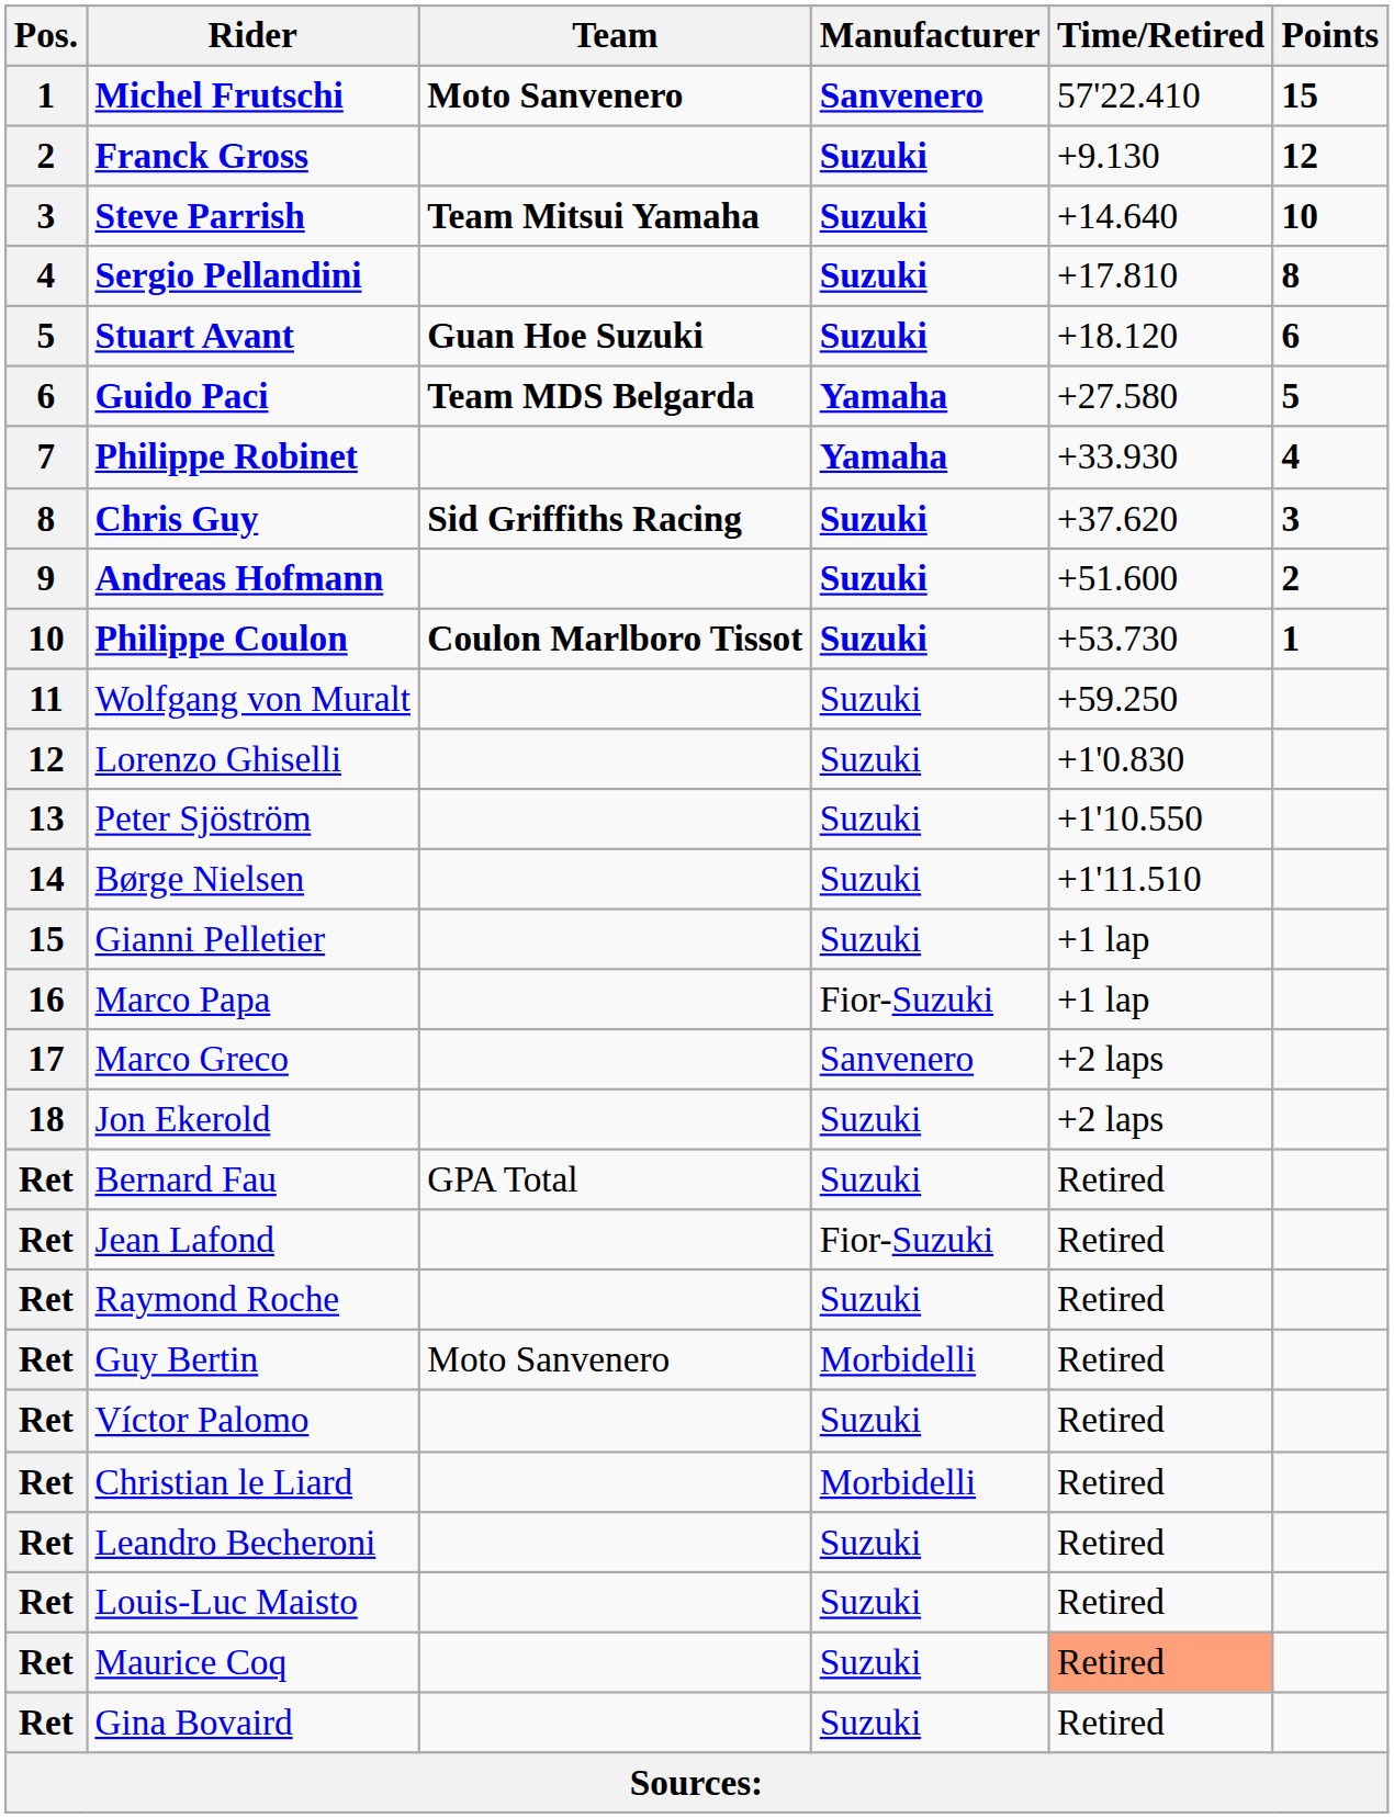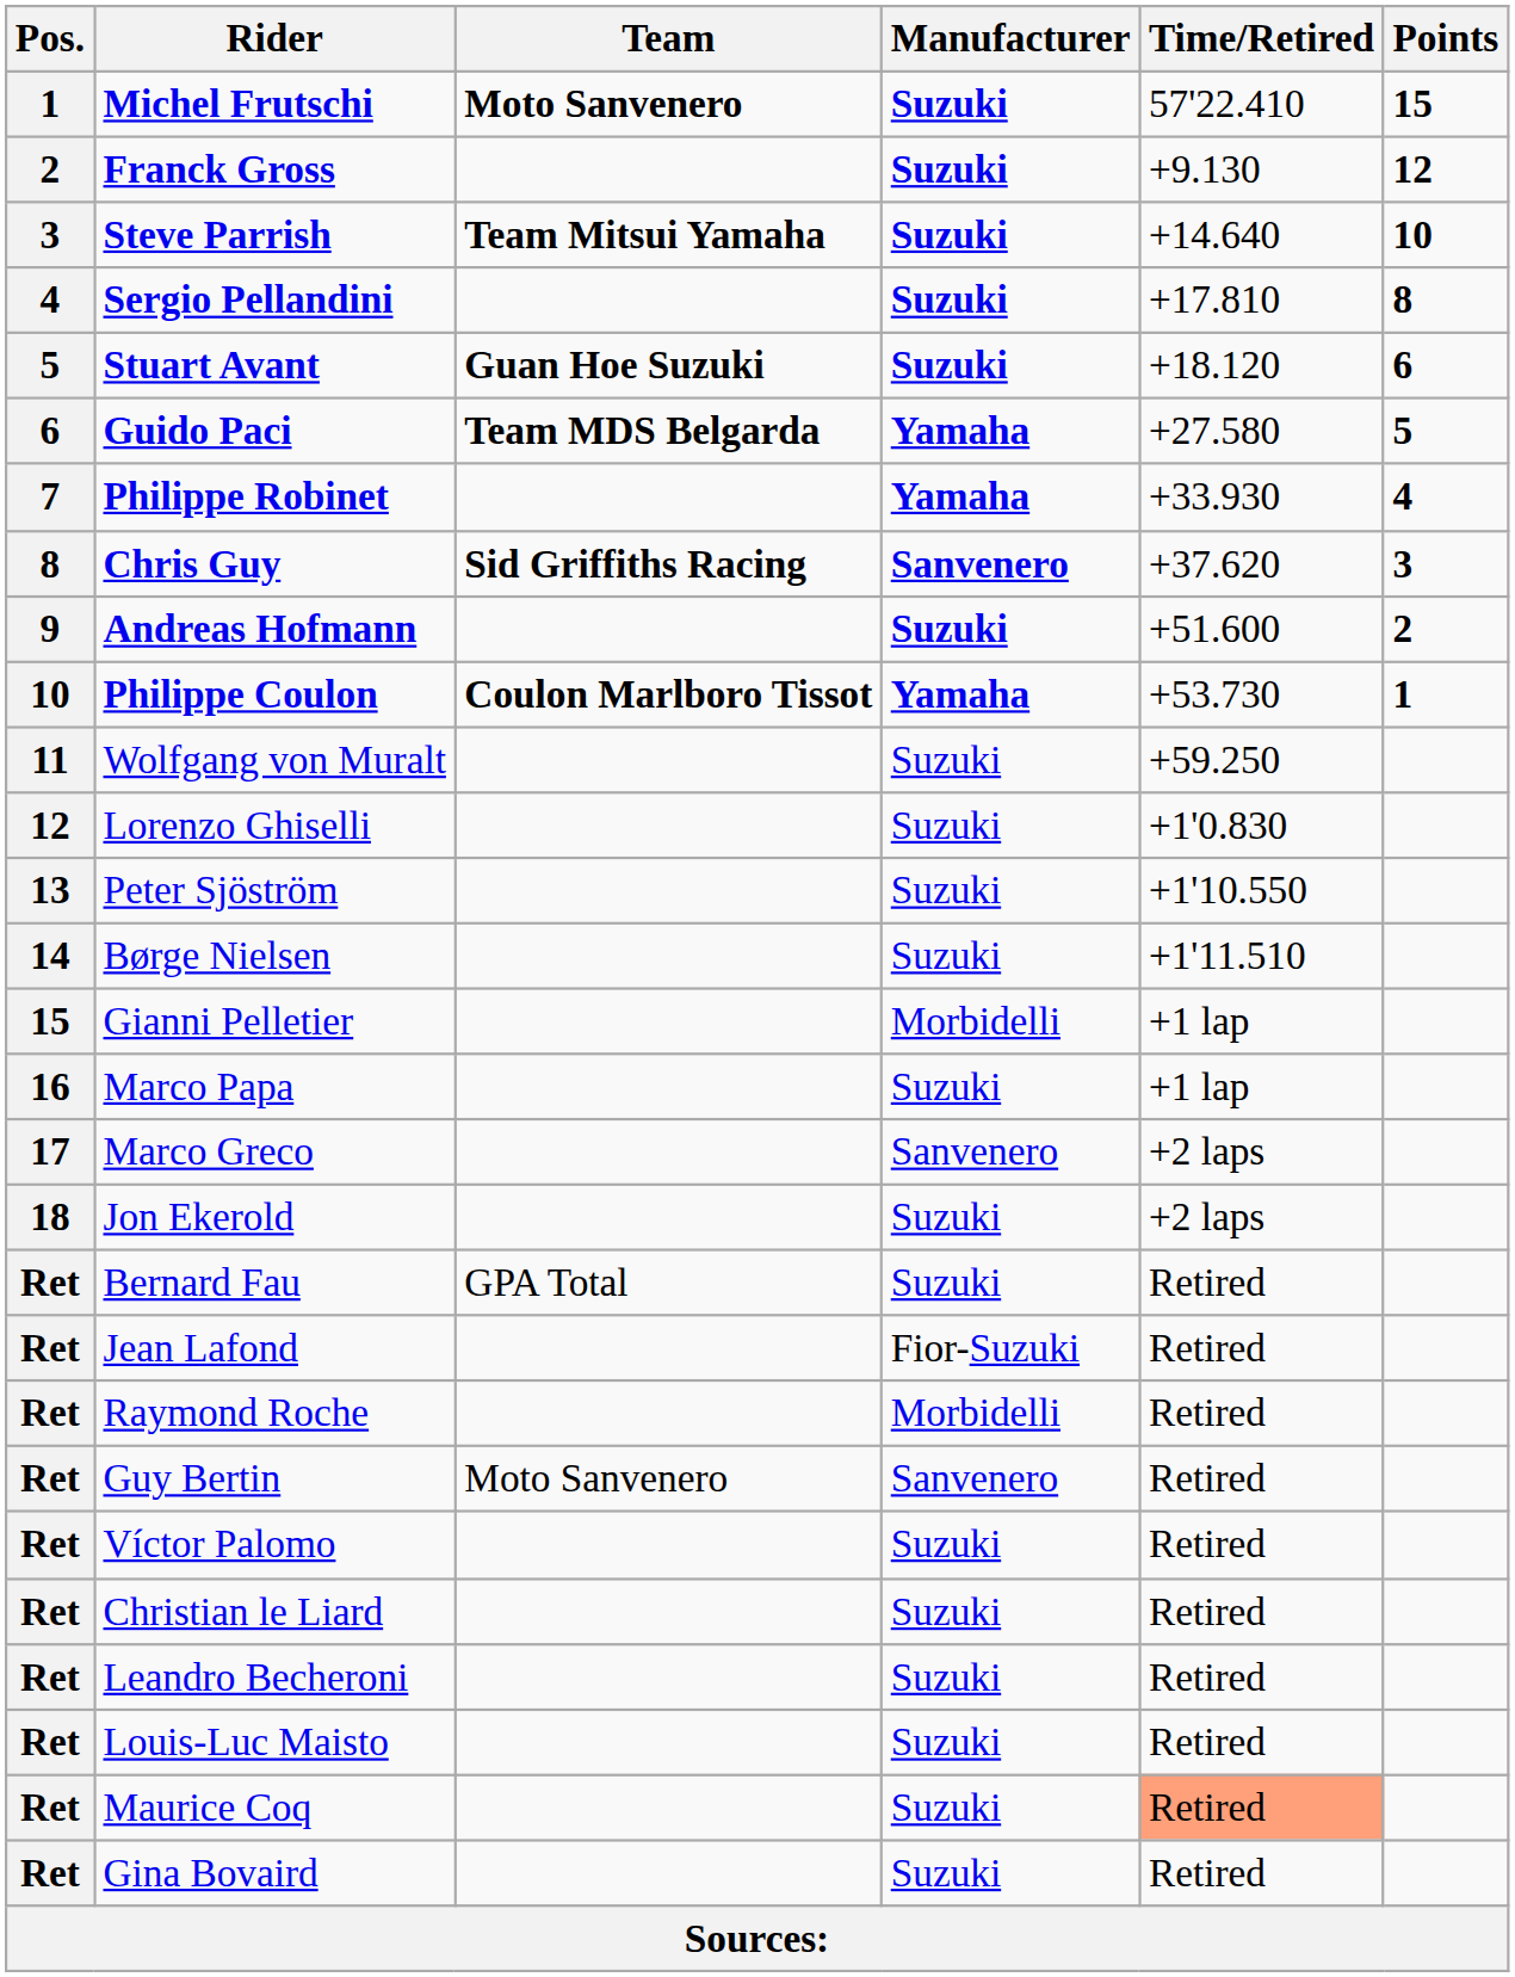 <table class="wikitable" style="font-size: 95%;">
 <tr>
 <th>Pos.</th>
 <th>Rider</th>
 <th>Team</th>
 <th>Manufacturer</th>
 <th>Time/Retired</th>
 <th>Points</th>
 </tr>
 <tr>
 <th>1</th>
 <td> <strong><a href='#'>Michel Frutschi</a></strong></td>
 <td><strong>Moto Sanvenero</strong></td>
-<td><strong><a href='#'>Sanvenero</a></strong></td>
+<td><strong><a href='#'>Suzuki</a></strong></td>
 <td>57'22.410</td>
 <td><strong>15</strong></td>
 </tr>
 <tr>
 <th>2</th>
 <td> <strong><a href='#'>Franck Gross</a></strong></td>
 <td></td>
 <td><strong><a href='#'>Suzuki</a></strong></td>
 <td>+9.130</td>
 <td><strong>12</strong></td>
 </tr>
 <tr>
 <th>3</th>
 <td> <strong><a href='#'>Steve Parrish</a></strong></td>
 <td><strong>Team Mitsui Yamaha</strong></td>
 <td><strong><a href='#'>Suzuki</a></strong></td>
 <td>+14.640</td>
 <td><strong>10</strong></td>
 </tr>
 <tr>
 <th>4</th>
 <td> <strong><a href='#'>Sergio Pellandini</a></strong></td>
 <td></td>
 <td><strong><a href='#'>Suzuki</a></strong></td>
 <td>+17.810</td>
 <td><strong>8</strong></td>
 </tr>
 <tr>
 <th>5</th>
 <td> <strong><a href='#'>Stuart Avant</a></strong></td>
 <td><strong>Guan Hoe Suzuki</strong></td>
 <td><strong><a href='#'>Suzuki</a></strong></td>
 <td>+18.120</td>
 <td><strong>6</strong></td>
 </tr>
 <tr>
 <th>6</th>
 <td> <strong><a href='#'>Guido Paci</a></strong></td>
 <td><strong>Team MDS Belgarda</strong></td>
 <td><strong><a href='#'>Yamaha</a></strong></td>
 <td>+27.580</td>
 <td><strong>5</strong></td>
 </tr>
 <tr>
 <th>7</th>
 <td> <strong><a href='#'>Philippe Robinet</a></strong></td>
 <td></td>
 <td><strong><a href='#'>Yamaha</a></strong></td>
 <td>+33.930</td>
 <td><strong>4</strong></td>
 </tr>
 <tr>
 <th>8</th>
 <td> <strong><a href='#'>Chris Guy</a></strong></td>
 <td><strong>Sid Griffiths Racing</strong></td>
-<td><strong><a href='#'>Suzuki</a></strong></td>
+<td><strong><a href='#'>Sanvenero</a></strong></td>
 <td>+37.620</td>
 <td><strong>3</strong></td>
 </tr>
 <tr>
 <th>9</th>
 <td> <strong><a href='#'>Andreas Hofmann</a></strong></td>
 <td></td>
 <td><strong><a href='#'>Suzuki</a></strong></td>
 <td>+51.600</td>
 <td><strong>2</strong></td>
 </tr>
 <tr>
 <th>10</th>
 <td> <strong><a href='#'>Philippe Coulon</a></strong></td>
 <td><strong>Coulon Marlboro Tissot</strong></td>
-<td><strong><a href='#'>Suzuki</a></strong></td>
+<td><strong><a href='#'>Yamaha</a></strong></td>
 <td>+53.730</td>
 <td><strong>1</strong></td>
 </tr>
 <tr>
 <th>11</th>
 <td> <a href='#'>Wolfgang von Muralt</a></td>
 <td></td>
 <td><a href='#'>Suzuki</a></td>
 <td>+59.250</td>
 <td></td>
 </tr>
 <tr>
 <th>12</th>
 <td> <a href='#'>Lorenzo Ghiselli</a></td>
 <td></td>
 <td><a href='#'>Suzuki</a></td>
 <td>+1'0.830</td>
 <td></td>
 </tr>
 <tr>
 <th>13</th>
 <td> <a href='#'>Peter Sjöström</a></td>
 <td></td>
 <td><a href='#'>Suzuki</a></td>
 <td>+1'10.550</td>
 <td></td>
 </tr>
 <tr>
 <th>14</th>
 <td> <a href='#'>Børge Nielsen</a></td>
 <td></td>
 <td><a href='#'>Suzuki</a></td>
 <td>+1'11.510</td>
 <td></td>
 </tr>
 <tr>
 <th>15</th>
 <td> <a href='#'>Gianni Pelletier</a></td>
 <td></td>
-<td><a href='#'>Suzuki</a></td>
+<td><a href='#'>Morbidelli</a></td>
 <td>+1 lap</td>
 <td></td>
 </tr>
 <tr>
 <th>16</th>
 <td> <a href='#'>Marco Papa</a></td>
 <td></td>
-<td>Fior-<a href='#'>Suzuki</a></td>
+<td><a href='#'>Suzuki</a></td>
 <td>+1 lap</td>
 <td></td>
 </tr>
 <tr>
 <th>17</th>
 <td> <a href='#'>Marco Greco</a></td>
 <td></td>
 <td><a href='#'>Sanvenero</a></td>
 <td>+2 laps</td>
 <td></td>
 </tr>
 <tr>
 <th>18</th>
 <td> <a href='#'>Jon Ekerold</a></td>
 <td></td>
 <td><a href='#'>Suzuki</a></td>
 <td>+2 laps</td>
 <td></td>
 </tr>
 <tr>
 <th>Ret</th>
 <td> <a href='#'>Bernard Fau</a></td>
 <td>GPA Total</td>
 <td><a href='#'>Suzuki</a></td>
 <td>Retired</td>
 <td></td>
 </tr>
 <tr>
 <th>Ret</th>
 <td> <a href='#'>Jean Lafond</a></td>
 <td></td>
 <td>Fior-<a href='#'>Suzuki</a></td>
 <td>Retired</td>
 <td></td>
 </tr>
 <tr>
 <th>Ret</th>
 <td> <a href='#'>Raymond Roche</a></td>
 <td></td>
-<td><a href='#'>Suzuki</a></td>
+<td><a href='#'>Morbidelli</a></td>
 <td>Retired</td>
 <td></td>
 </tr>
 <tr>
 <th>Ret</th>
 <td> <a href='#'>Guy Bertin</a></td>
 <td>Moto Sanvenero</td>
-<td><a href='#'>Morbidelli</a></td>
+<td><a href='#'>Sanvenero</a></td>
 <td>Retired</td>
 <td></td>
 </tr>
 <tr>
 <th>Ret</th>
 <td> <a href='#'>Víctor Palomo</a></td>
 <td></td>
 <td><a href='#'>Suzuki</a></td>
 <td>Retired</td>
 <td></td>
 </tr>
 <tr>
 <th>Ret</th>
 <td> <a href='#'>Christian le Liard</a></td>
 <td></td>
-<td><a href='#'>Morbidelli</a></td>
+<td><a href='#'>Suzuki</a></td>
 <td>Retired</td>
 <td></td>
 </tr>
 <tr>
 <th>Ret</th>
 <td> <a href='#'>Leandro Becheroni</a></td>
 <td></td>
 <td><a href='#'>Suzuki</a></td>
 <td>Retired</td>
 <td></td>
 </tr>
 <tr>
 <th>Ret</th>
 <td> <a href='#'>Louis-Luc Maisto</a></td>
 <td></td>
 <td><a href='#'>Suzuki</a></td>
 <td>Retired</td>
 <td></td>
 </tr>
 <tr>
 <th>Ret</th>
 <td> <a href='#'>Maurice Coq</a></td>
 <td></td>
 <td><a href='#'>Suzuki</a></td>
 <td style="background: lightsalmon;">Retired</td>
 <td></td>
 </tr>
 <tr>
 <th>Ret</th>
 <td> <a href='#'>Gina Bovaird</a></td>
 <td></td>
 <td><a href='#'>Suzuki</a></td>
 <td>Retired</td>
 <td></td>
 </tr>
 <tr>
 <th colspan=8>Sources: </th>
 </tr>
 </table>
